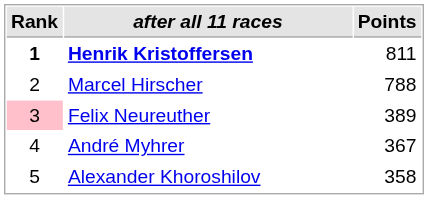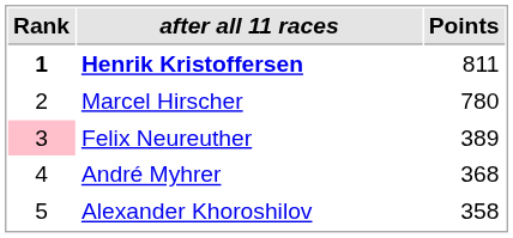 <table cellspacing="1" cellpadding="3" style="border:1px solid #aaa; font-size:86%;">
 <tr style="background:#e4e4e4;">
 <th style="border-bottom:1px solid #aaa; width:10px;">Rank</th>
 <th style="border-bottom:1px solid #aaa; width:200px; white-space:nowrap;"><em>after all 11 races</em> </th>
 <th style="border-bottom:1px solid #aaa; width:20px;">Points</th>
 </tr>
 <tr>
 <td style="text-align:center;"><strong>1</strong></td>
 <td style="white-space: nowrap"> <strong><a href='#'>Henrik Kristoffersen</a></strong></td>
 <td align="right">811</td>
 </tr>
 <tr>
 <td style="text-align:center;">2</td>
 <td> <a href='#'>Marcel Hirscher</a></td>
-<td align="right">788</td>
+<td align="right">780</td>
 </tr>
 <tr>
 <td style="background: pink; text-align:center;">3</td>
 <td> <a href='#'>Felix Neureuther</a></td>
 <td align="right">389</td>
 </tr>
 <tr>
 <td style="text-align:center;">4</td>
 <td style="white-space: nowrap;"> <a href='#'>André Myhrer</a></td>
-<td align="right">367</td>
+<td align="right">368</td>
 </tr>
 <tr>
 <td style="text-align:center;">5</td>
 <td style="white-space: nowrap;"> <a href='#'>Alexander Khoroshilov</a></td>
 <td align="right">358</td>
 </tr>
 </table>
